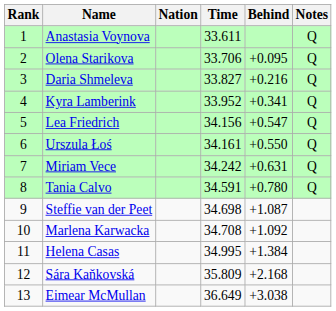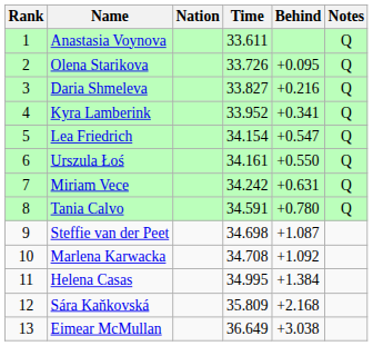 <table class="wikitable sortable" style="text-align:center">
 <tr>
 <th>Rank</th>
 <th>Name</th>
 <th>Nation</th>
 <th>Time</th>
 <th>Behind</th>
 <th>Notes</th>
 </tr>
 <tr bgcolor=bbffbb>
 <td>1</td>
 <td align=left><a href='#'>Anastasia Voynova</a></td>
 <td align=left></td>
 <td>33.611</td>
 <td></td>
 <td>Q</td>
 </tr>
 <tr bgcolor=bbffbb>
 <td>2</td>
 <td align=left><a href='#'>Olena Starikova</a></td>
 <td align=left></td>
-<td>33.706</td>
+<td>33.726</td>
 <td>+0.095</td>
 <td>Q</td>
 </tr>
 <tr bgcolor=bbffbb>
 <td>3</td>
 <td align=left><a href='#'>Daria Shmeleva</a></td>
 <td align=left></td>
 <td>33.827</td>
 <td>+0.216</td>
 <td>Q</td>
 </tr>
 <tr bgcolor=bbffbb>
 <td>4</td>
 <td align=left><a href='#'>Kyra Lamberink</a></td>
 <td align=left></td>
 <td>33.952</td>
 <td>+0.341</td>
 <td>Q</td>
 </tr>
 <tr bgcolor=bbffbb>
 <td>5</td>
 <td align=left><a href='#'>Lea Friedrich</a></td>
 <td align=left></td>
-<td>34.156</td>
+<td>34.154</td>
 <td>+0.547</td>
 <td>Q</td>
 </tr>
 <tr bgcolor=bbffbb>
 <td>6</td>
 <td align=left><a href='#'>Urszula Łoś</a></td>
 <td align=left></td>
 <td>34.161</td>
 <td>+0.550</td>
 <td>Q</td>
 </tr>
 <tr bgcolor=bbffbb>
 <td>7</td>
 <td align=left><a href='#'>Miriam Vece</a></td>
 <td align=left></td>
 <td>34.242</td>
 <td>+0.631</td>
 <td>Q</td>
 </tr>
 <tr bgcolor=bbffbb>
 <td>8</td>
 <td align=left><a href='#'>Tania Calvo</a></td>
 <td align=left></td>
 <td>34.591</td>
 <td>+0.780</td>
 <td>Q</td>
 </tr>
 <tr>
 <td>9</td>
 <td align=left><a href='#'>Steffie van der Peet</a></td>
 <td align=left></td>
 <td>34.698</td>
 <td>+1.087</td>
 <td></td>
 </tr>
 <tr>
 <td>10</td>
 <td align=left><a href='#'>Marlena Karwacka</a></td>
 <td align=left></td>
 <td>34.708</td>
 <td>+1.092</td>
 <td></td>
 </tr>
 <tr>
 <td>11</td>
 <td align=left><a href='#'>Helena Casas</a></td>
 <td align=left></td>
 <td>34.995</td>
 <td>+1.384</td>
 <td></td>
 </tr>
 <tr>
 <td>12</td>
 <td align=left><a href='#'>Sára Kaňkovská</a></td>
 <td align=left></td>
 <td>35.809</td>
 <td>+2.168</td>
 <td></td>
 </tr>
 <tr>
 <td>13</td>
 <td align=left><a href='#'>Eimear McMullan</a></td>
 <td align=left></td>
 <td>36.649</td>
 <td>+3.038</td>
 <td></td>
 </tr>
 </table>
